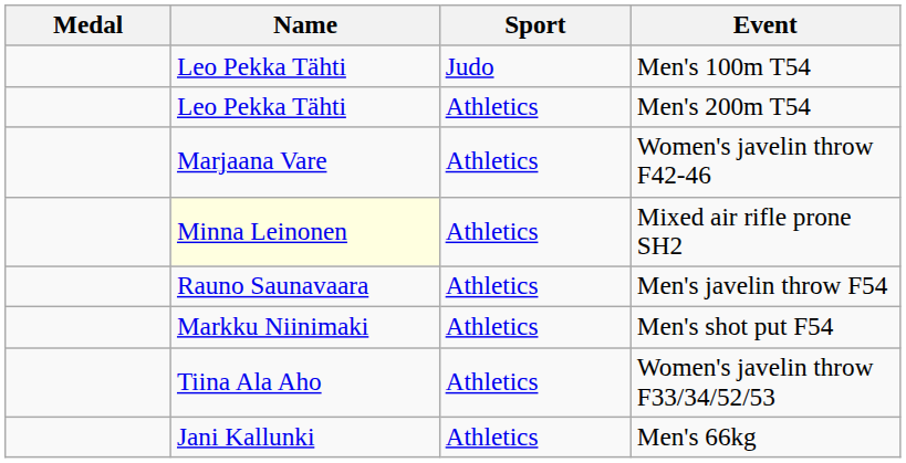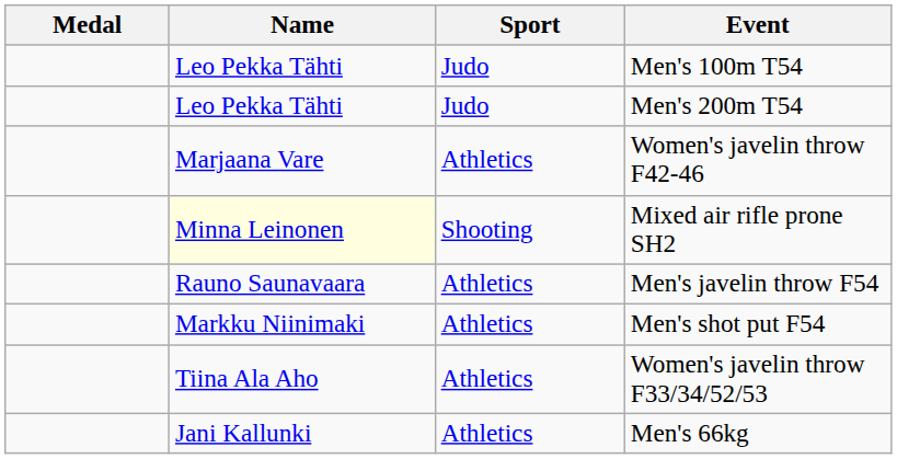 <table class="wikitable">
 <tr>
 <th style="width:6em">Medal</th>
 <th style="width:10em">Name</th>
 <th style="width:7em">Sport</th>
 <th style="width:10em">Event</th>
 </tr>
 <tr>
 <td></td>
 <td><a href='#'>Leo Pekka Tähti</a></td>
 <td><a href='#'>Judo</a></td>
 <td>Men's 100m T54</td>
 </tr>
 <tr>
 <td></td>
 <td><a href='#'>Leo Pekka Tähti</a></td>
-<td><a href='#'>Athletics</a></td>
+<td><a href='#'>Judo</a></td>
 <td>Men's 200m T54</td>
 </tr>
 <tr>
 <td></td>
 <td><a href='#'>Marjaana Vare</a></td>
 <td><a href='#'>Athletics</a></td>
 <td>Women's javelin throw F42-46</td>
 </tr>
 <tr>
 <td></td>
 <td style="background: lightyellow;"><a href='#'>Minna Leinonen</a></td>
-<td><a href='#'>Athletics</a></td>
+<td><a href='#'>Shooting</a></td>
 <td>Mixed air rifle prone SH2</td>
 </tr>
 <tr>
 <td></td>
 <td><a href='#'>Rauno Saunavaara</a></td>
 <td><a href='#'>Athletics</a></td>
 <td>Men's javelin throw F54</td>
 </tr>
 <tr>
 <td></td>
 <td><a href='#'>Markku Niinimaki</a></td>
 <td><a href='#'>Athletics</a></td>
 <td>Men's shot put F54</td>
 </tr>
 <tr>
 <td></td>
 <td><a href='#'>Tiina Ala Aho</a></td>
 <td><a href='#'>Athletics</a></td>
 <td>Women's javelin throw F33/34/52/53</td>
 </tr>
 <tr>
 <td></td>
 <td><a href='#'>Jani Kallunki</a></td>
 <td><a href='#'>Athletics</a></td>
 <td>Men's 66kg</td>
 </tr>
 </table>
